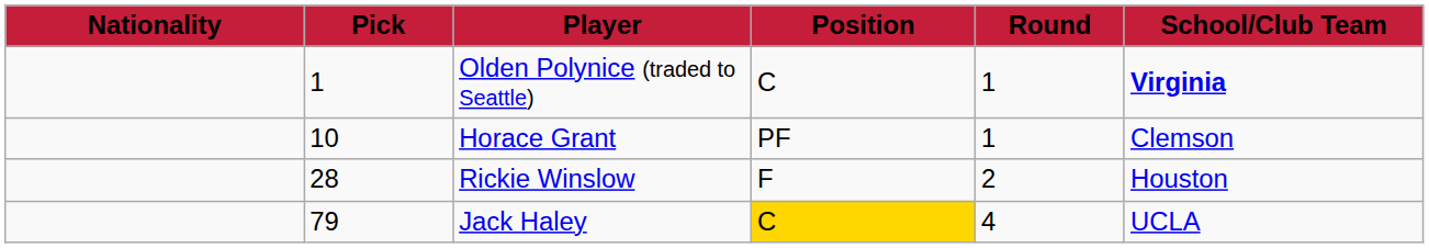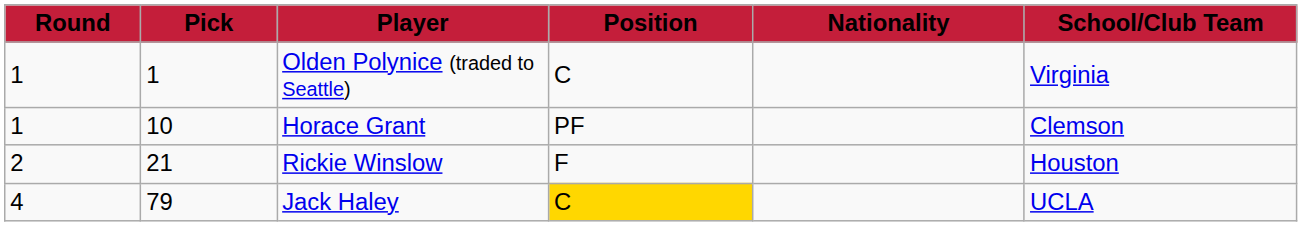 <table class="wikitable sortable sortable">
 <tr>
-<th style="background:#C41E3A;" width="20%">Nationality</th>
+<th style="background:#C41E3A;" width="10%">Round</th>
 <th style="background:#C41E3A;" width="10%">Pick</th>
 <th style="background:#C41E3A;" width="20%">Player</th>
 <th style="background:#C41E3A;" width="15%">Position</th>
-<th style="background:#C41E3A;" width="10%">Round</th>
+<th style="background:#C41E3A;" width="20%">Nationality</th>
 <th style="background:#C41E3A;" width="20%">School/Club Team</th>
 </tr>
 <tr>
-<td></td>
+<td>1</td>
 <td>1</td>
 <td><a href='#'>Olden Polynice</a> <small>(traded to <a href='#'>Seattle</a>)</small></td>
 <td>C</td>
-<td>1</td>
-<td><strong><a href='#'>Virginia</a></strong></td>
+<td></td>
+<td><a href='#'>Virginia</a></td>
 </tr>
 <tr>
-<td></td>
+<td>1</td>
 <td>10</td>
 <td><a href='#'>Horace Grant</a></td>
 <td>PF</td>
-<td>1</td>
+<td></td>
 <td><a href='#'>Clemson</a></td>
 </tr>
 <tr>
-<td></td>
-<td>28</td>
+<td>2</td>
+<td>21</td>
 <td><a href='#'>Rickie Winslow</a></td>
 <td>F</td>
-<td>2</td>
+<td></td>
 <td><a href='#'>Houston</a></td>
 </tr>
 <tr>
-<td></td>
+<td>4</td>
 <td>79</td>
 <td><a href='#'>Jack Haley</a></td>
 <td style="background: gold;">C</td>
-<td>4</td>
+<td></td>
 <td><a href='#'>UCLA</a></td>
 </tr>
 </table>
